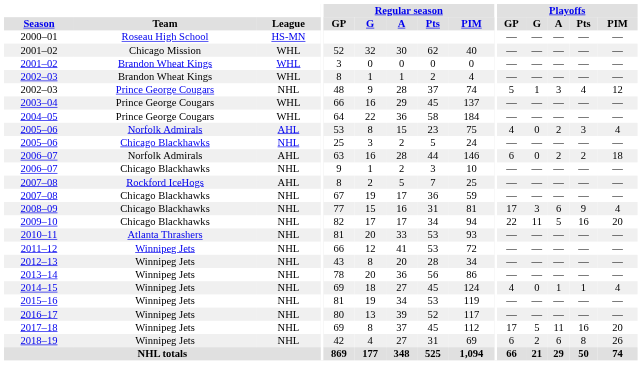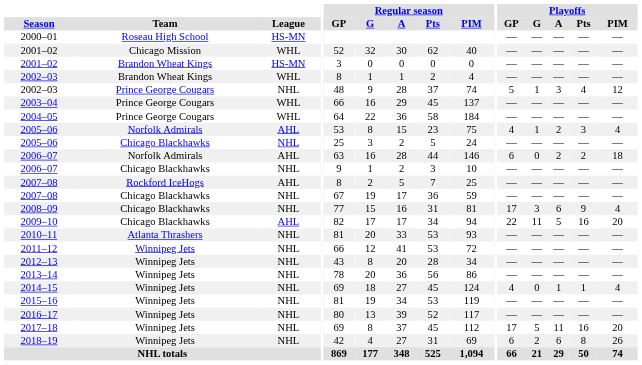 <table border="0" cellpadding="1" cellspacing="0" style="text-align:center; width:60em">
 <tr bgcolor="#e0e0e0">
 <th colspan="3"  bgcolor="#ffffff"></th>
 <th rowspan="99" bgcolor="#ffffff"></th>
 <th colspan="5"><a href='#'>Regular season</a></th>
 <th rowspan="99" bgcolor="#ffffff"></th>
 <th colspan="5"><a href='#'>Playoffs</a></th>
 </tr>
 <tr bgcolor="#e0e0e0">
 <th><a href='#'>Season</a></th>
 <th>Team</th>
 <th>League</th>
 <th>GP</th>
 <th><a href='#'>G</a></th>
 <th><a href='#'>A</a></th>
 <th><a href='#'>Pts</a></th>
 <th><a href='#'>PIM</a></th>
 <th>GP</th>
 <th>G</th>
 <th>A</th>
 <th>Pts</th>
 <th>PIM</th>
 </tr>
 <tr>
 <td>2000–01</td>
 <td><a href='#'>Roseau High School</a></td>
 <td><a href='#'>HS-MN</a></td>
 <td></td>
 <td></td>
 <td></td>
 <td></td>
 <td></td>
 <td>—</td>
 <td>—</td>
 <td>—</td>
 <td>—</td>
 <td>—</td>
 </tr>
 <tr bgcolor="#f0f0f0">
 <td>2001–02</td>
 <td>Chicago Mission</td>
 <td>WHL</td>
 <td>52</td>
 <td>32</td>
 <td>30</td>
 <td>62</td>
 <td>40</td>
 <td>—</td>
 <td>—</td>
 <td>—</td>
 <td>—</td>
 <td>—</td>
 </tr>
 <tr>
 <td><a href='#'>2001–02</a></td>
 <td><a href='#'>Brandon Wheat Kings</a></td>
-<td><a href='#'>WHL</a></td>
+<td><a href='#'>HS-MN</a></td>
 <td>3</td>
 <td>0</td>
 <td>0</td>
 <td>0</td>
 <td>0</td>
 <td>—</td>
 <td>—</td>
 <td>—</td>
 <td>—</td>
 <td>—</td>
 </tr>
 <tr bgcolor="#f0f0f0">
 <td><a href='#'>2002–03</a></td>
 <td>Brandon Wheat Kings</td>
 <td>WHL</td>
 <td>8</td>
 <td>1</td>
 <td>1</td>
 <td>2</td>
 <td>4</td>
 <td>—</td>
 <td>—</td>
 <td>—</td>
 <td>—</td>
 <td>—</td>
 </tr>
 <tr>
 <td>2002–03</td>
 <td><a href='#'>Prince George Cougars</a></td>
 <td>NHL</td>
 <td>48</td>
 <td>9</td>
 <td>28</td>
 <td>37</td>
 <td>74</td>
 <td>5</td>
 <td>1</td>
 <td>3</td>
 <td>4</td>
 <td>12</td>
 </tr>
 <tr bgcolor="#f0f0f0">
 <td><a href='#'>2003–04</a></td>
 <td>Prince George Cougars</td>
 <td>WHL</td>
 <td>66</td>
 <td>16</td>
 <td>29</td>
 <td>45</td>
 <td>137</td>
 <td>—</td>
 <td>—</td>
 <td>—</td>
 <td>—</td>
 <td>—</td>
 </tr>
 <tr>
 <td><a href='#'>2004–05</a></td>
 <td>Prince George Cougars</td>
 <td>WHL</td>
 <td>64</td>
 <td>22</td>
 <td>36</td>
 <td>58</td>
 <td>184</td>
 <td>—</td>
 <td>—</td>
 <td>—</td>
 <td>—</td>
 <td>—</td>
 </tr>
 <tr bgcolor="#f0f0f0">
 <td><a href='#'>2005–06</a></td>
 <td><a href='#'>Norfolk Admirals</a></td>
 <td><a href='#'>AHL</a></td>
 <td>53</td>
 <td>8</td>
 <td>15</td>
 <td>23</td>
 <td>75</td>
 <td>4</td>
-<td>0</td>
+<td>1</td>
 <td>2</td>
 <td>3</td>
 <td>4</td>
 </tr>
 <tr>
 <td><a href='#'>2005–06</a></td>
 <td><a href='#'>Chicago Blackhawks</a></td>
 <td><a href='#'>NHL</a></td>
 <td>25</td>
 <td>3</td>
 <td>2</td>
 <td>5</td>
 <td>24</td>
 <td>—</td>
 <td>—</td>
 <td>—</td>
 <td>—</td>
 <td>—</td>
 </tr>
 <tr bgcolor="#f0f0f0">
 <td><a href='#'>2006–07</a></td>
 <td>Norfolk Admirals</td>
 <td>AHL</td>
 <td>63</td>
 <td>16</td>
 <td>28</td>
 <td>44</td>
 <td>146</td>
 <td>6</td>
 <td>0</td>
 <td>2</td>
 <td>2</td>
 <td>18</td>
 </tr>
 <tr>
 <td><a href='#'>2006–07</a></td>
 <td>Chicago Blackhawks</td>
 <td>NHL</td>
 <td>9</td>
 <td>1</td>
 <td>2</td>
 <td>3</td>
 <td>10</td>
 <td>—</td>
 <td>—</td>
 <td>—</td>
 <td>—</td>
 <td>—</td>
 </tr>
 <tr bgcolor="#f0f0f0">
 <td><a href='#'>2007–08</a></td>
 <td><a href='#'>Rockford IceHogs</a></td>
 <td>AHL</td>
 <td>8</td>
 <td>2</td>
 <td>5</td>
 <td>7</td>
 <td>25</td>
 <td>—</td>
 <td>—</td>
 <td>—</td>
 <td>—</td>
 <td>—</td>
 </tr>
 <tr>
 <td><a href='#'>2007–08</a></td>
 <td>Chicago Blackhawks</td>
 <td>NHL</td>
 <td>67</td>
 <td>19</td>
 <td>17</td>
 <td>36</td>
 <td>59</td>
 <td>—</td>
 <td>—</td>
 <td>—</td>
 <td>—</td>
 <td>—</td>
 </tr>
 <tr bgcolor="#f0f0f0">
 <td><a href='#'>2008–09</a></td>
 <td>Chicago Blackhawks</td>
 <td>NHL</td>
 <td>77</td>
 <td>15</td>
 <td>16</td>
 <td>31</td>
 <td>81</td>
 <td>17</td>
 <td>3</td>
 <td>6</td>
 <td>9</td>
 <td>4</td>
 </tr>
 <tr>
 <td><a href='#'>2009–10</a></td>
 <td>Chicago Blackhawks</td>
-<td>NHL</td>
+<td><a href='#'>AHL</a></td>
 <td>82</td>
 <td>17</td>
 <td>17</td>
 <td>34</td>
 <td>94</td>
 <td>22</td>
 <td>11</td>
 <td>5</td>
 <td>16</td>
 <td>20</td>
 </tr>
 <tr bgcolor="#f0f0f0">
 <td><a href='#'>2010–11</a></td>
 <td><a href='#'>Atlanta Thrashers</a></td>
 <td>NHL</td>
 <td>81</td>
 <td>20</td>
 <td>33</td>
 <td>53</td>
 <td>93</td>
 <td>—</td>
 <td>—</td>
 <td>—</td>
 <td>—</td>
 <td>—</td>
 </tr>
 <tr>
 <td><a href='#'>2011–12</a></td>
 <td><a href='#'>Winnipeg Jets</a></td>
 <td>NHL</td>
 <td>66</td>
 <td>12</td>
 <td>41</td>
 <td>53</td>
 <td>72</td>
 <td>—</td>
 <td>—</td>
 <td>—</td>
 <td>—</td>
 <td>—</td>
 </tr>
 <tr bgcolor="#f0f0f0">
 <td><a href='#'>2012–13</a></td>
 <td>Winnipeg Jets</td>
 <td>NHL</td>
 <td>43</td>
 <td>8</td>
 <td>20</td>
 <td>28</td>
 <td>34</td>
 <td>—</td>
 <td>—</td>
 <td>—</td>
 <td>—</td>
 <td>—</td>
 </tr>
 <tr>
 <td><a href='#'>2013–14</a></td>
 <td>Winnipeg Jets</td>
 <td>NHL</td>
 <td>78</td>
 <td>20</td>
 <td>36</td>
 <td>56</td>
 <td>86</td>
 <td>—</td>
 <td>—</td>
 <td>—</td>
 <td>—</td>
 <td>—</td>
 </tr>
 <tr bgcolor="#f0f0f0">
 <td><a href='#'>2014–15</a></td>
 <td>Winnipeg Jets</td>
 <td>NHL</td>
 <td>69</td>
 <td>18</td>
 <td>27</td>
 <td>45</td>
 <td>124</td>
 <td>4</td>
 <td>0</td>
 <td>1</td>
 <td>1</td>
 <td>4</td>
 </tr>
 <tr>
 <td><a href='#'>2015–16</a></td>
 <td>Winnipeg Jets</td>
 <td>NHL</td>
 <td>81</td>
 <td>19</td>
 <td>34</td>
 <td>53</td>
 <td>119</td>
 <td>—</td>
 <td>—</td>
 <td>—</td>
 <td>—</td>
 <td>—</td>
 </tr>
 <tr bgcolor="#f0f0f0">
 <td><a href='#'>2016–17</a></td>
 <td>Winnipeg Jets</td>
 <td>NHL</td>
 <td>80</td>
 <td>13</td>
 <td>39</td>
 <td>52</td>
 <td>117</td>
 <td>—</td>
 <td>—</td>
 <td>—</td>
 <td>—</td>
 <td>—</td>
 </tr>
 <tr>
 <td><a href='#'>2017–18</a></td>
 <td>Winnipeg Jets</td>
 <td>NHL</td>
 <td>69</td>
 <td>8</td>
 <td>37</td>
 <td>45</td>
 <td>112</td>
 <td>17</td>
 <td>5</td>
 <td>11</td>
 <td>16</td>
 <td>20</td>
 </tr>
 <tr bgcolor="f0f0f0">
 <td><a href='#'>2018–19</a></td>
 <td>Winnipeg Jets</td>
 <td>NHL</td>
 <td>42</td>
 <td>4</td>
 <td>27</td>
 <td>31</td>
 <td>69</td>
 <td>6</td>
 <td>2</td>
 <td>6</td>
 <td>8</td>
 <td>26</td>
 </tr>
 <tr bgcolor="#e0e0e0">
 <th colspan="3">NHL totals</th>
 <th>869</th>
 <th>177</th>
 <th>348</th>
 <th>525</th>
 <th>1,094</th>
 <th>66</th>
 <th>21</th>
 <th>29</th>
 <th>50</th>
 <th>74</th>
 </tr>
 </table>
